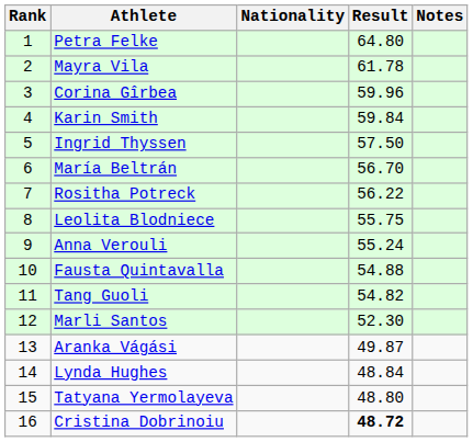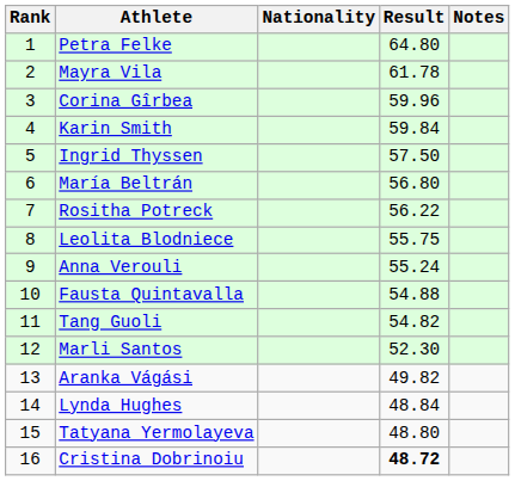 <table class="wikitable sortable" style="text-align:center;font-size:95%">
 <tr>
 <th>Rank</th>
 <th>Athlete</th>
 <th>Nationality</th>
 <th>Result</th>
 <th>Notes</th>
 </tr>
 <tr bgcolor=ddffdd>
 <td>1</td>
 <td align="left"><a href='#'>Petra Felke</a></td>
 <td align=left></td>
 <td>64.80</td>
 <td></td>
 </tr>
 <tr bgcolor=ddffdd>
 <td>2</td>
 <td align="left"><a href='#'>Mayra Vila</a></td>
 <td align=left></td>
 <td>61.78</td>
 <td></td>
 </tr>
 <tr bgcolor=ddffdd>
 <td>3</td>
 <td align="left"><a href='#'>Corina Gîrbea</a></td>
 <td align=left></td>
 <td>59.96</td>
 <td></td>
 </tr>
 <tr bgcolor=ddffdd>
 <td>4</td>
 <td align="left"><a href='#'>Karin Smith</a></td>
 <td align=left></td>
 <td>59.84</td>
 <td></td>
 </tr>
 <tr bgcolor=ddffdd>
 <td>5</td>
 <td align="left"><a href='#'>Ingrid Thyssen</a></td>
 <td align=left></td>
 <td>57.50</td>
 <td></td>
 </tr>
 <tr bgcolor=ddffdd>
 <td>6</td>
 <td align="left"><a href='#'>María Beltrán</a></td>
 <td align=left></td>
-<td>56.70</td>
+<td>56.80</td>
 <td></td>
 </tr>
 <tr bgcolor=ddffdd>
 <td>7</td>
 <td align="left"><a href='#'>Rositha Potreck</a></td>
 <td align=left></td>
 <td>56.22</td>
 <td></td>
 </tr>
 <tr bgcolor=ddffdd>
 <td>8</td>
 <td align="left"><a href='#'>Leolita Blodniece</a></td>
 <td align=left></td>
 <td>55.75</td>
 <td></td>
 </tr>
 <tr bgcolor=ddffdd>
 <td>9</td>
 <td align="left"><a href='#'>Anna Verouli</a></td>
 <td align=left></td>
 <td>55.24</td>
 <td></td>
 </tr>
 <tr bgcolor=ddffdd>
 <td>10</td>
 <td align="left"><a href='#'>Fausta Quintavalla</a></td>
 <td align=left></td>
 <td>54.88</td>
 <td></td>
 </tr>
 <tr bgcolor=ddffdd>
 <td>11</td>
 <td align="left"><a href='#'>Tang Guoli</a></td>
 <td align=left></td>
 <td>54.82</td>
 <td></td>
 </tr>
 <tr bgcolor=ddffdd>
 <td>12</td>
 <td align="left"><a href='#'>Marli Santos</a></td>
 <td align=left></td>
 <td>52.30</td>
 <td></td>
 </tr>
 <tr>
 <td>13</td>
 <td align="left"><a href='#'>Aranka Vágási</a></td>
 <td align=left></td>
-<td>49.87</td>
+<td>49.82</td>
 <td></td>
 </tr>
 <tr>
 <td>14</td>
 <td align="left"><a href='#'>Lynda Hughes</a></td>
 <td align=left></td>
 <td>48.84</td>
 <td></td>
 </tr>
 <tr>
 <td>15</td>
 <td align="left"><a href='#'>Tatyana Yermolayeva</a></td>
 <td align=left></td>
 <td>48.80</td>
 <td></td>
 </tr>
 <tr>
 <td>16</td>
 <td align="left"><a href='#'>Cristina Dobrinoiu</a></td>
 <td align=left></td>
 <td><strong>48.72</strong></td>
 <td></td>
 </tr>
 </table>
